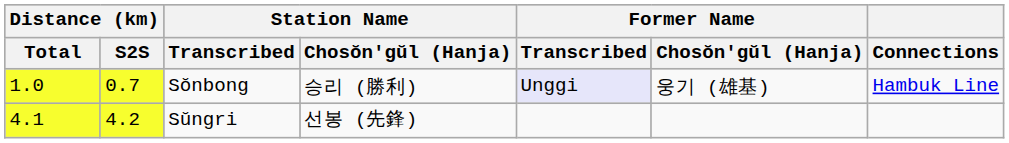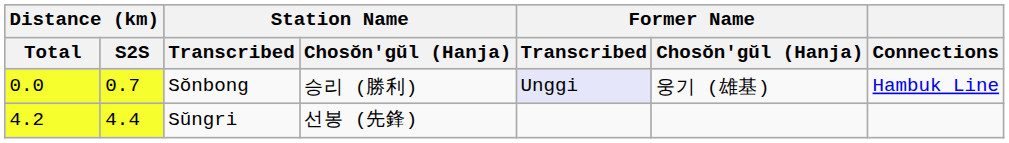 <table class="wikitable" style="font-size:90%;">
 <tr>
 <th colspan="2">Distance (km)</th>
 <th colspan="2">Station Name</th>
 <th colspan="2">Former Name</th>
 <th></th>
 </tr>
 <tr>
 <th>Total</th>
 <th>S2S</th>
 <th>Transcribed</th>
 <th>Chosŏn'gŭl (Hanja)</th>
 <th>Transcribed</th>
 <th>Chosŏn'gŭl (Hanja)</th>
 <th>Connections</th>
 </tr>
 <tr>
-<td bgcolor=#F7FE2E>1.0</td>
+<td bgcolor=#F7FE2E>0.0</td>
 <td bgcolor=#F7FE2E>0.7</td>
 <td>Sŏnbong</td>
 <td>승리 (勝利)</td>
 <td style="background: lavender;">Unggi</td>
 <td>웅기 (雄基)</td>
 <td><a href='#'>Hambuk Line</a></td>
 </tr>
 <tr>
-<td bgcolor=#F7FE2E>4.1</td>
 <td bgcolor=#F7FE2E>4.2</td>
+<td bgcolor=#F7FE2E>4.4</td>
 <td>Sŭngri</td>
 <td>선봉 (先鋒)</td>
 <td></td>
 <td></td>
 <td></td>
 </tr>
 </table>
